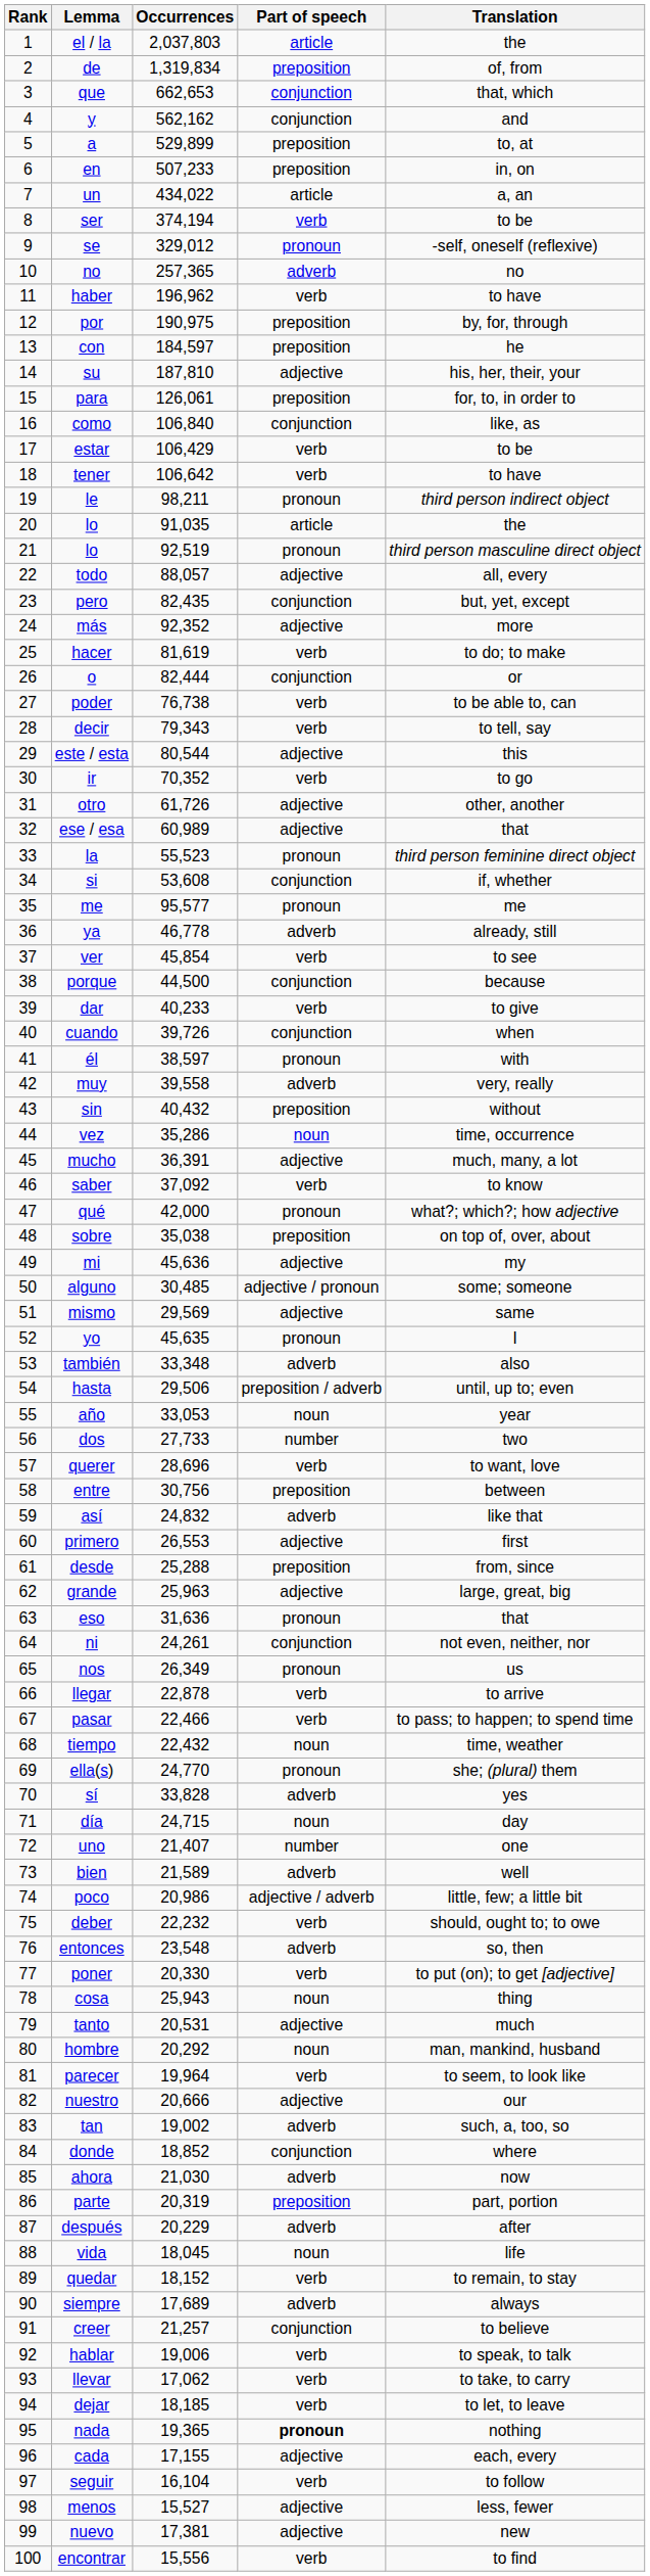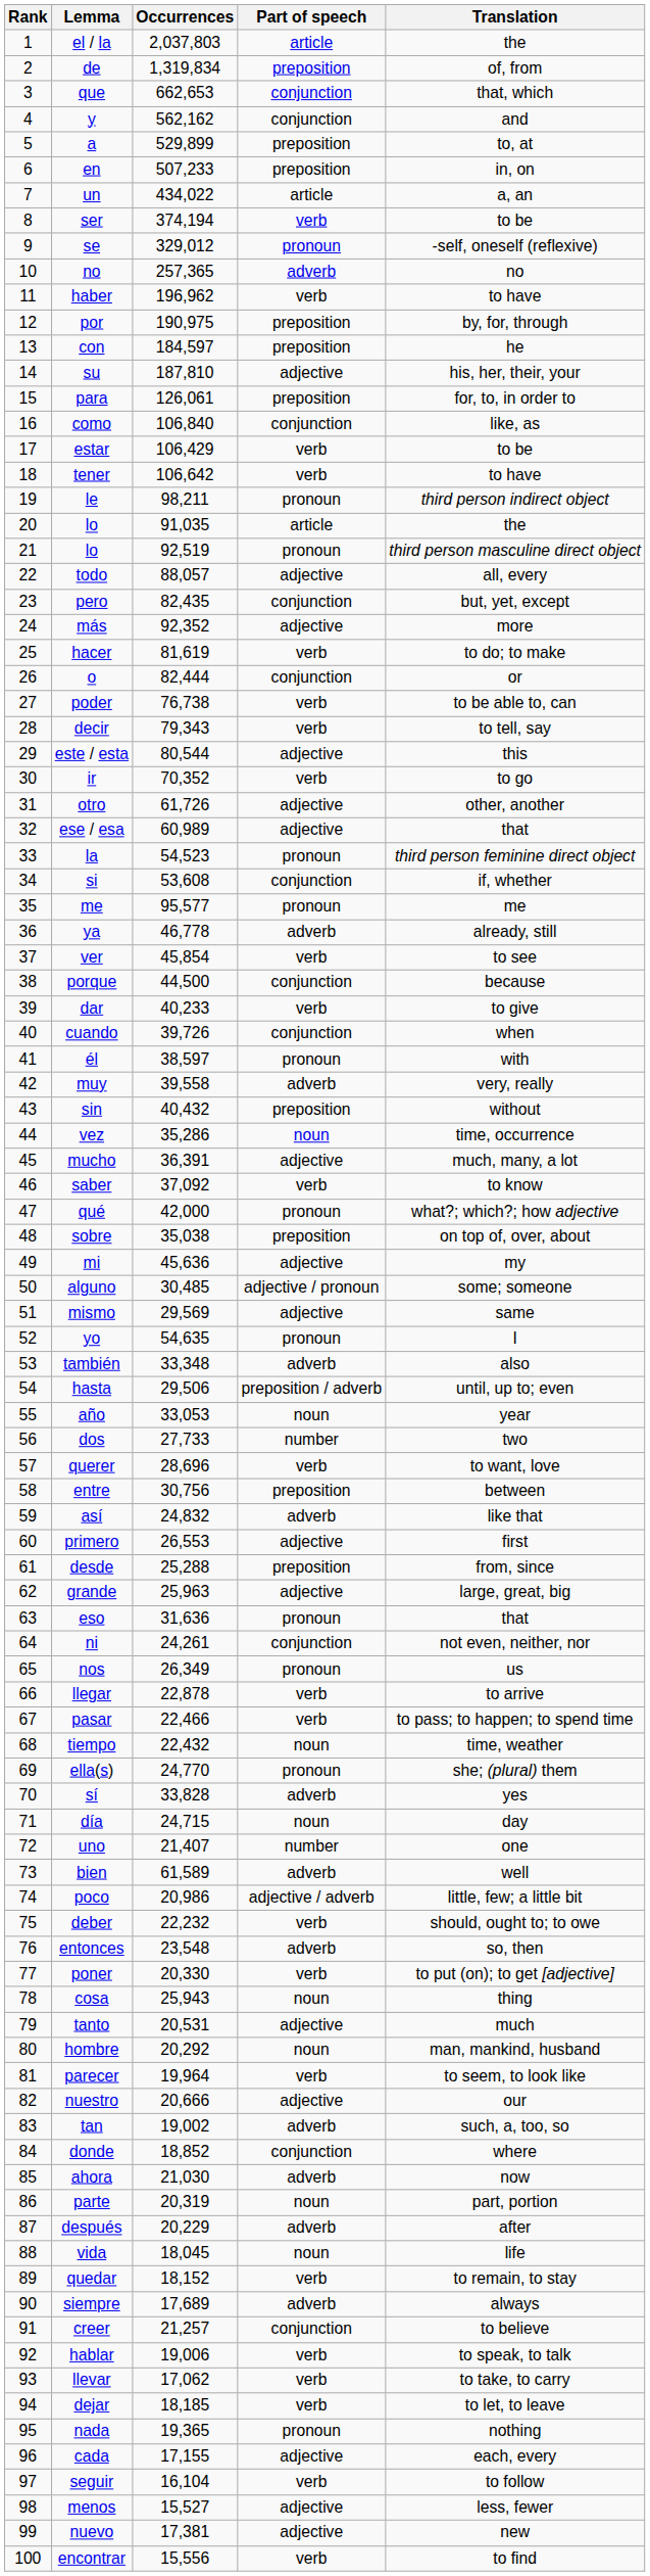 <table class="wikitable sortable" style="text-align:center">
 <tr>
 <th>Rank</th>
 <th>Lemma</th>
 <th>Occurrences</th>
 <th>Part of speech</th>
 <th>Translation</th>
 </tr>
 <tr>
 <td>1</td>
 <td><a href='#'>el</a> / <a href='#'>la</a></td>
 <td>2,037,803</td>
 <td><a href='#'>article</a></td>
 <td>the</td>
 </tr>
 <tr>
 <td>2</td>
 <td><a href='#'>de</a></td>
 <td>1,319,834</td>
 <td><a href='#'>preposition</a></td>
 <td>of, from</td>
 </tr>
 <tr>
 <td>3</td>
 <td><a href='#'>que</a></td>
 <td>662,653</td>
 <td><a href='#'>conjunction</a></td>
 <td>that, which</td>
 </tr>
 <tr>
 <td>4</td>
 <td><a href='#'>y</a></td>
 <td>562,162</td>
 <td>conjunction</td>
 <td>and</td>
 </tr>
 <tr>
 <td>5</td>
 <td><a href='#'>a</a></td>
 <td>529,899</td>
 <td>preposition</td>
 <td>to, at</td>
 </tr>
 <tr>
 <td>6</td>
 <td><a href='#'>en</a></td>
 <td>507,233</td>
 <td>preposition</td>
 <td>in, on</td>
 </tr>
 <tr>
 <td>7</td>
 <td><a href='#'>un</a></td>
 <td>434,022</td>
 <td>article</td>
 <td>a, an</td>
 </tr>
 <tr>
 <td>8</td>
 <td><a href='#'>ser</a></td>
 <td>374,194</td>
 <td><a href='#'>verb</a></td>
 <td>to be</td>
 </tr>
 <tr>
 <td>9</td>
 <td><a href='#'>se</a></td>
 <td>329,012</td>
 <td><a href='#'>pronoun</a></td>
 <td>-self, oneself (reflexive)</td>
 </tr>
 <tr>
 <td>10</td>
 <td><a href='#'>no</a></td>
 <td>257,365</td>
 <td><a href='#'>adverb</a></td>
 <td>no</td>
 </tr>
 <tr>
 <td>11</td>
 <td><a href='#'>haber</a></td>
 <td>196,962</td>
 <td>verb</td>
 <td>to have</td>
 </tr>
 <tr>
 <td>12</td>
 <td><a href='#'>por</a></td>
 <td>190,975</td>
 <td>preposition</td>
 <td>by, for, through</td>
 </tr>
 <tr>
 <td>13</td>
 <td><a href='#'>con</a></td>
 <td>184,597</td>
 <td>preposition</td>
 <td>he</td>
 </tr>
 <tr>
 <td>14</td>
 <td><a href='#'>su</a></td>
 <td>187,810</td>
 <td>adjective</td>
 <td>his, her, their, your</td>
 </tr>
 <tr>
 <td>15</td>
 <td><a href='#'>para</a></td>
 <td>126,061</td>
 <td>preposition</td>
 <td>for, to, in order to</td>
 </tr>
 <tr>
 <td>16</td>
 <td><a href='#'>como</a></td>
 <td>106,840</td>
 <td>conjunction</td>
 <td>like, as</td>
 </tr>
 <tr>
 <td>17</td>
 <td><a href='#'>estar</a></td>
 <td>106,429</td>
 <td>verb</td>
 <td>to be</td>
 </tr>
 <tr>
 <td>18</td>
 <td><a href='#'>tener</a></td>
 <td>106,642</td>
 <td>verb</td>
 <td>to have</td>
 </tr>
 <tr>
 <td>19</td>
 <td><a href='#'>le</a></td>
 <td>98,211</td>
 <td>pronoun</td>
 <td><em>third person indirect object</em></td>
 </tr>
 <tr>
 <td>20</td>
 <td><a href='#'>lo</a></td>
 <td>91,035</td>
 <td>article</td>
 <td>the</td>
 </tr>
 <tr>
 <td>21</td>
 <td><a href='#'>lo</a></td>
 <td>92,519</td>
 <td>pronoun</td>
 <td><em>third person masculine direct object</em></td>
 </tr>
 <tr>
 <td>22</td>
 <td><a href='#'>todo</a></td>
 <td>88,057</td>
 <td>adjective</td>
 <td>all, every</td>
 </tr>
 <tr>
 <td>23</td>
 <td><a href='#'>pero</a></td>
 <td>82,435</td>
 <td>conjunction</td>
 <td>but, yet, except</td>
 </tr>
 <tr>
 <td>24</td>
 <td><a href='#'>más</a></td>
 <td>92,352</td>
 <td>adjective</td>
 <td>more</td>
 </tr>
 <tr>
 <td>25</td>
 <td><a href='#'>hacer</a></td>
 <td>81,619</td>
 <td>verb</td>
 <td>to do; to make</td>
 </tr>
 <tr>
 <td>26</td>
 <td><a href='#'>o</a></td>
 <td>82,444</td>
 <td>conjunction</td>
 <td>or</td>
 </tr>
 <tr>
 <td>27</td>
 <td><a href='#'>poder</a></td>
 <td>76,738</td>
 <td>verb</td>
 <td>to be able to, can</td>
 </tr>
 <tr>
 <td>28</td>
 <td><a href='#'>decir</a></td>
 <td>79,343</td>
 <td>verb</td>
 <td>to tell, say</td>
 </tr>
 <tr>
 <td>29</td>
 <td><a href='#'>este</a> / <a href='#'>esta</a></td>
 <td>80,544</td>
 <td>adjective</td>
 <td>this</td>
 </tr>
 <tr>
 <td>30</td>
 <td><a href='#'>ir</a></td>
 <td>70,352</td>
 <td>verb</td>
 <td>to go</td>
 </tr>
 <tr>
 <td>31</td>
 <td><a href='#'>otro</a></td>
 <td>61,726</td>
 <td>adjective</td>
 <td>other, another</td>
 </tr>
 <tr>
 <td>32</td>
 <td><a href='#'>ese</a> / <a href='#'>esa</a></td>
 <td>60,989</td>
 <td>adjective</td>
 <td>that</td>
 </tr>
 <tr>
 <td>33</td>
 <td><a href='#'>la</a></td>
-<td>55,523</td>
+<td>54,523</td>
 <td>pronoun</td>
 <td><em>third person feminine direct object</em></td>
 </tr>
 <tr>
 <td>34</td>
 <td><a href='#'>si</a></td>
 <td>53,608</td>
 <td>conjunction</td>
 <td>if, whether</td>
 </tr>
 <tr>
 <td>35</td>
 <td><a href='#'>me</a></td>
 <td>95,577</td>
 <td>pronoun</td>
 <td>me</td>
 </tr>
 <tr>
 <td>36</td>
 <td><a href='#'>ya</a></td>
 <td>46,778</td>
 <td>adverb</td>
 <td>already, still</td>
 </tr>
 <tr>
 <td>37</td>
 <td><a href='#'>ver</a></td>
 <td>45,854</td>
 <td>verb</td>
 <td>to see</td>
 </tr>
 <tr>
 <td>38</td>
 <td><a href='#'>porque</a></td>
 <td>44,500</td>
 <td>conjunction</td>
 <td>because</td>
 </tr>
 <tr>
 <td>39</td>
 <td><a href='#'>dar</a></td>
 <td>40,233</td>
 <td>verb</td>
 <td>to give</td>
 </tr>
 <tr>
 <td>40</td>
 <td><a href='#'>cuando</a></td>
 <td>39,726</td>
 <td>conjunction</td>
 <td>when</td>
 </tr>
 <tr>
 <td>41</td>
 <td><a href='#'>él</a></td>
 <td>38,597</td>
 <td>pronoun</td>
 <td>with</td>
 </tr>
 <tr>
 <td>42</td>
 <td><a href='#'>muy</a></td>
 <td>39,558</td>
 <td>adverb</td>
 <td>very, really</td>
 </tr>
 <tr>
 <td>43</td>
 <td><a href='#'>sin</a></td>
 <td>40,432</td>
 <td>preposition</td>
 <td>without</td>
 </tr>
 <tr>
 <td>44</td>
 <td><a href='#'>vez</a></td>
 <td>35,286</td>
 <td data-sort-value="noun"><a href='#'>noun</a><br></td>
 <td>time, occurrence</td>
 </tr>
 <tr>
 <td>45</td>
 <td><a href='#'>mucho</a></td>
 <td>36,391</td>
 <td>adjective</td>
 <td>much, many, a lot</td>
 </tr>
 <tr>
 <td>46</td>
 <td><a href='#'>saber</a></td>
 <td>37,092</td>
 <td>verb</td>
 <td>to know</td>
 </tr>
 <tr>
 <td>47</td>
 <td><a href='#'>qué</a></td>
 <td>42,000</td>
 <td>pronoun</td>
 <td>what?; which?; how <em>adjective</em></td>
 </tr>
 <tr>
 <td>48</td>
 <td><a href='#'>sobre</a></td>
 <td>35,038</td>
 <td>preposition</td>
 <td>on top of, over, about</td>
 </tr>
 <tr>
 <td>49</td>
 <td><a href='#'>mi</a></td>
 <td>45,636</td>
 <td>adjective</td>
 <td>my</td>
 </tr>
 <tr>
 <td>50</td>
 <td><a href='#'>alguno</a></td>
 <td>30,485</td>
 <td>adjective / pronoun</td>
 <td>some; someone</td>
 </tr>
 <tr>
 <td>51</td>
 <td><a href='#'>mismo</a></td>
 <td>29,569</td>
 <td>adjective</td>
 <td>same</td>
 </tr>
 <tr>
 <td>52</td>
 <td><a href='#'>yo</a></td>
-<td>45,635</td>
+<td>54,635</td>
 <td>pronoun</td>
 <td>I</td>
 </tr>
 <tr>
 <td>53</td>
 <td><a href='#'>también</a></td>
 <td>33,348</td>
 <td>adverb</td>
 <td>also</td>
 </tr>
 <tr>
 <td>54</td>
 <td><a href='#'>hasta</a></td>
 <td>29,506</td>
 <td>preposition / adverb</td>
 <td>until, up to; even</td>
 </tr>
 <tr>
 <td>55</td>
 <td><a href='#'>año</a></td>
 <td>33,053</td>
 <td data-sort-value="noun">noun<br></td>
 <td>year</td>
 </tr>
 <tr>
 <td>56</td>
 <td><a href='#'>dos</a></td>
 <td>27,733</td>
 <td>number</td>
 <td>two</td>
 </tr>
 <tr>
 <td>57</td>
 <td><a href='#'>querer</a></td>
 <td>28,696</td>
 <td>verb</td>
 <td>to want, love</td>
 </tr>
 <tr>
 <td>58</td>
 <td><a href='#'>entre</a></td>
 <td>30,756</td>
 <td>preposition</td>
 <td>between</td>
 </tr>
 <tr>
 <td>59</td>
 <td><a href='#'>así</a></td>
 <td>24,832</td>
 <td>adverb</td>
 <td>like that</td>
 </tr>
 <tr>
 <td>60</td>
 <td><a href='#'>primero</a></td>
 <td>26,553</td>
 <td>adjective</td>
 <td>first</td>
 </tr>
 <tr>
 <td>61</td>
 <td><a href='#'>desde</a></td>
 <td>25,288</td>
 <td>preposition</td>
 <td>from, since</td>
 </tr>
 <tr>
 <td>62</td>
 <td><a href='#'>grande</a></td>
 <td>25,963</td>
 <td>adjective</td>
 <td>large, great, big</td>
 </tr>
 <tr>
 <td>63</td>
 <td><a href='#'>eso</a></td>
 <td>31,636</td>
 <td data-sort-value="pronoun">pronoun<br></td>
 <td>that</td>
 </tr>
 <tr>
 <td>64</td>
 <td><a href='#'>ni</a></td>
 <td>24,261</td>
 <td>conjunction</td>
 <td>not even, neither, nor</td>
 </tr>
 <tr>
 <td>65</td>
 <td><a href='#'>nos</a></td>
 <td>26,349</td>
 <td>pronoun</td>
 <td>us</td>
 </tr>
 <tr>
 <td>66</td>
 <td><a href='#'>llegar</a></td>
 <td>22,878</td>
 <td>verb</td>
 <td>to arrive</td>
 </tr>
 <tr>
 <td>67</td>
 <td><a href='#'>pasar</a></td>
 <td>22,466</td>
 <td>verb</td>
 <td>to pass; to happen; to spend time</td>
 </tr>
 <tr>
 <td>68</td>
 <td><a href='#'>tiempo</a></td>
 <td>22,432</td>
 <td data-sort-value="noun">noun<br></td>
 <td>time, weather</td>
 </tr>
 <tr>
 <td>69</td>
 <td><a href='#'>ella</a>(<a href='#'>s</a>)</td>
 <td>24,770</td>
 <td>pronoun</td>
 <td>she; <em>(plural)</em> them</td>
 </tr>
 <tr>
 <td>70</td>
 <td><a href='#'>sí</a></td>
 <td>33,828</td>
 <td>adverb</td>
 <td>yes</td>
 </tr>
 <tr>
 <td>71</td>
 <td><a href='#'>día</a></td>
 <td>24,715</td>
 <td data-sort-value="noun">noun<br></td>
 <td>day</td>
 </tr>
 <tr>
 <td>72</td>
 <td><a href='#'>uno</a></td>
 <td>21,407</td>
 <td>number</td>
 <td>one</td>
 </tr>
 <tr>
 <td>73</td>
 <td><a href='#'>bien</a></td>
-<td>21,589</td>
+<td>61,589</td>
 <td>adverb</td>
 <td>well</td>
 </tr>
 <tr>
 <td>74</td>
 <td><a href='#'>poco</a></td>
 <td>20,986</td>
 <td>adjective / adverb</td>
 <td>little, few; a little bit</td>
 </tr>
 <tr>
 <td>75</td>
 <td><a href='#'>deber</a></td>
 <td>22,232</td>
 <td>verb</td>
 <td>should, ought to; to owe</td>
 </tr>
 <tr>
 <td>76</td>
 <td><a href='#'>entonces</a></td>
 <td>23,548</td>
 <td>adverb</td>
 <td>so, then</td>
 </tr>
 <tr>
 <td>77</td>
 <td><a href='#'>poner</a></td>
 <td>20,330</td>
 <td>verb</td>
 <td>to put (on); to get <em>[adjective]</em></td>
 </tr>
 <tr>
 <td>78</td>
 <td><a href='#'>cosa</a></td>
 <td>25,943</td>
 <td data-sort-value="noun">noun<br></td>
 <td>thing</td>
 </tr>
 <tr>
 <td>79</td>
 <td><a href='#'>tanto</a></td>
 <td>20,531</td>
 <td>adjective</td>
 <td>much</td>
 </tr>
 <tr>
 <td>80</td>
 <td><a href='#'>hombre</a></td>
 <td>20,292</td>
 <td data-sort-value="noun">noun<br></td>
 <td>man, mankind, husband</td>
 </tr>
 <tr>
 <td>81</td>
 <td><a href='#'>parecer</a></td>
 <td>19,964</td>
 <td>verb</td>
 <td>to seem, to look like</td>
 </tr>
 <tr>
 <td>82</td>
 <td><a href='#'>nuestro</a></td>
 <td>20,666</td>
 <td>adjective</td>
 <td>our</td>
 </tr>
 <tr>
 <td>83</td>
 <td><a href='#'>tan</a></td>
 <td>19,002</td>
 <td>adverb</td>
 <td>such, a, too, so</td>
 </tr>
 <tr>
 <td>84</td>
 <td><a href='#'>donde</a></td>
 <td>18,852</td>
 <td>conjunction</td>
 <td>where</td>
 </tr>
 <tr>
 <td>85</td>
 <td><a href='#'>ahora</a></td>
 <td>21,030</td>
 <td>adverb</td>
 <td>now</td>
 </tr>
 <tr>
 <td>86</td>
 <td><a href='#'>parte</a></td>
 <td>20,319</td>
-<td><a href='#'>preposition</a></td>
+<td data-sort-value="noun">noun<br></td>
 <td>part, portion</td>
 </tr>
 <tr>
 <td>87</td>
 <td><a href='#'>después</a></td>
 <td>20,229</td>
 <td>adverb</td>
 <td>after</td>
 </tr>
 <tr>
 <td>88</td>
 <td><a href='#'>vida</a></td>
 <td>18,045</td>
 <td data-sort-value="noun">noun<br></td>
 <td>life</td>
 </tr>
 <tr>
 <td>89</td>
 <td><a href='#'>quedar</a></td>
 <td>18,152</td>
 <td>verb</td>
 <td>to remain, to stay</td>
 </tr>
 <tr>
 <td>90</td>
 <td><a href='#'>siempre</a></td>
 <td>17,689</td>
 <td>adverb</td>
 <td>always</td>
 </tr>
 <tr>
 <td>91</td>
 <td><a href='#'>creer</a></td>
 <td>21,257</td>
 <td>conjunction</td>
 <td>to believe</td>
 </tr>
 <tr>
 <td>92</td>
 <td><a href='#'>hablar</a></td>
 <td>19,006</td>
 <td>verb</td>
 <td>to speak, to talk</td>
 </tr>
 <tr>
 <td>93</td>
 <td><a href='#'>llevar</a></td>
 <td>17,062</td>
 <td>verb</td>
 <td>to take, to carry</td>
 </tr>
 <tr>
 <td>94</td>
 <td><a href='#'>dejar</a></td>
 <td>18,185</td>
 <td>verb</td>
 <td>to let, to leave</td>
 </tr>
 <tr>
 <td>95</td>
 <td><a href='#'>nada</a></td>
 <td>19,365</td>
-<td><strong>pronoun</strong></td>
+<td>pronoun</td>
 <td>nothing</td>
 </tr>
 <tr>
 <td>96</td>
 <td><a href='#'>cada</a></td>
 <td>17,155</td>
 <td>adjective</td>
 <td>each, every</td>
 </tr>
 <tr>
 <td>97</td>
 <td><a href='#'>seguir</a></td>
 <td>16,104</td>
 <td>verb</td>
 <td>to follow</td>
 </tr>
 <tr>
 <td>98</td>
 <td><a href='#'>menos</a></td>
 <td>15,527</td>
 <td>adjective</td>
 <td>less, fewer</td>
 </tr>
 <tr>
 <td>99</td>
 <td><a href='#'>nuevo</a></td>
 <td>17,381</td>
 <td>adjective</td>
 <td>new</td>
 </tr>
 <tr>
 <td>100</td>
 <td><a href='#'>encontrar</a></td>
 <td>15,556</td>
 <td>verb</td>
 <td>to find</td>
 </tr>
 </table>
